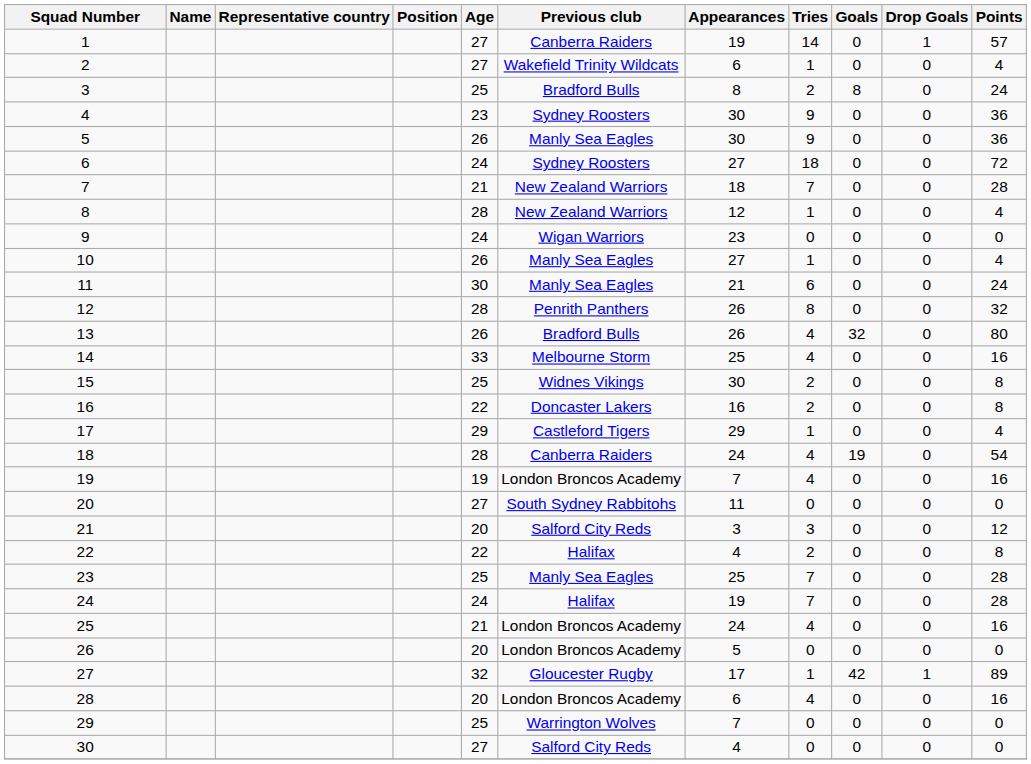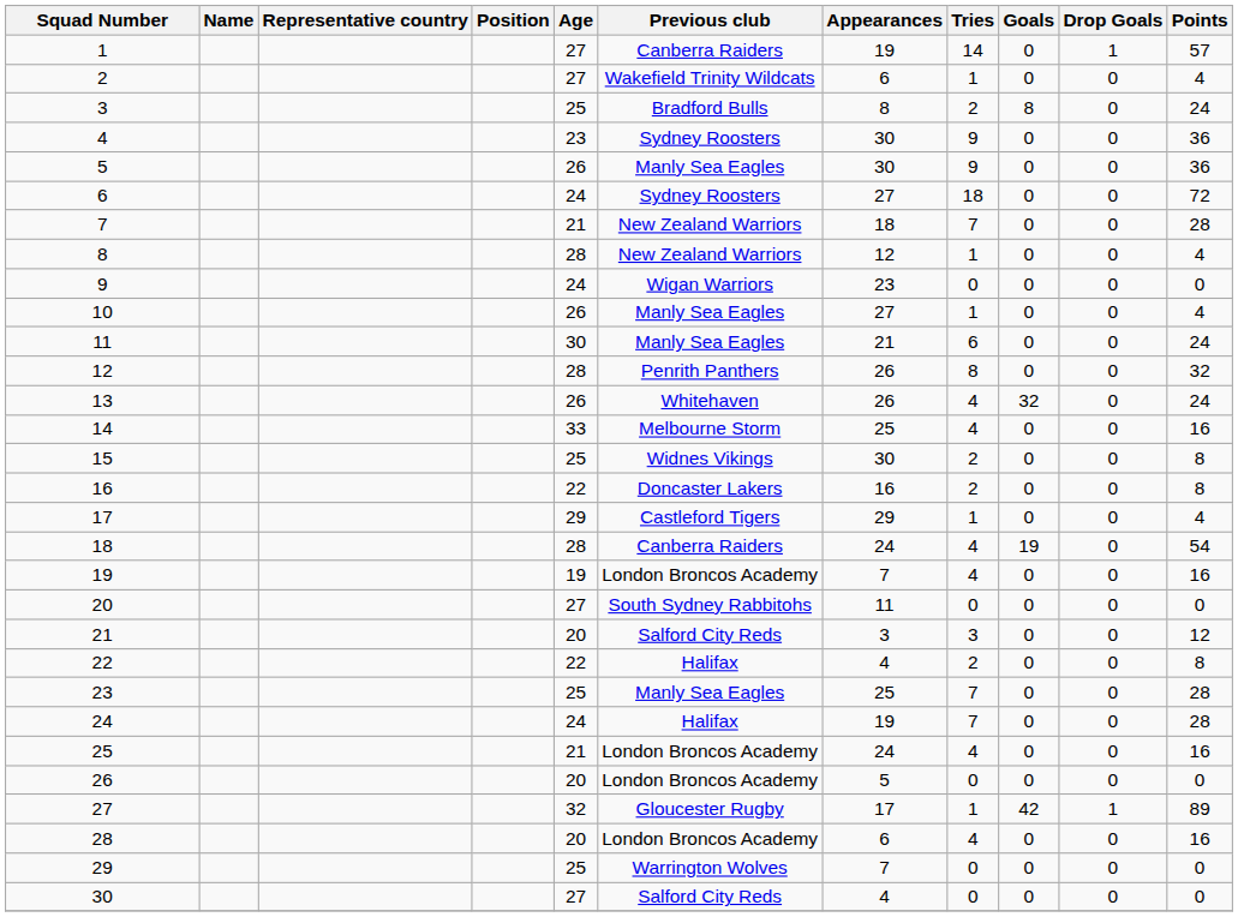 <table class="wikitable sortable" style="text-align: center; font-size:90%">
 <tr>
 <th style="width:10em">Squad Number</th>
 <th>Name</th>
 <th>Representative country</th>
 <th>Position</th>
 <th>Age</th>
 <th>Previous club</th>
 <th>Appearances</th>
 <th>Tries</th>
 <th>Goals</th>
 <th>Drop Goals</th>
 <th>Points</th>
 </tr>
 <tr>
 <td>1</td>
 <td></td>
 <td></td>
 <td></td>
 <td>27</td>
 <td> <a href='#'>Canberra Raiders</a></td>
 <td>19</td>
 <td>14</td>
 <td>0</td>
 <td>1</td>
 <td>57</td>
 </tr>
 <tr>
 <td>2</td>
 <td></td>
 <td></td>
 <td></td>
 <td>27</td>
 <td> <a href='#'>Wakefield Trinity Wildcats</a></td>
 <td>6</td>
 <td>1</td>
 <td>0</td>
 <td>0</td>
 <td>4</td>
 </tr>
 <tr>
 <td>3</td>
 <td></td>
 <td></td>
 <td></td>
 <td>25</td>
 <td> <a href='#'>Bradford Bulls</a></td>
 <td>8</td>
 <td>2</td>
 <td>8</td>
 <td>0</td>
 <td>24</td>
 </tr>
 <tr>
 <td>4</td>
 <td></td>
 <td></td>
 <td></td>
 <td>23</td>
 <td> <a href='#'>Sydney Roosters</a></td>
 <td>30</td>
 <td>9</td>
 <td>0</td>
 <td>0</td>
 <td>36</td>
 </tr>
 <tr>
 <td>5</td>
 <td></td>
 <td></td>
 <td></td>
 <td>26</td>
 <td> <a href='#'>Manly Sea Eagles</a></td>
 <td>30</td>
 <td>9</td>
 <td>0</td>
 <td>0</td>
 <td>36</td>
 </tr>
 <tr>
 <td>6</td>
 <td></td>
 <td></td>
 <td></td>
 <td>24</td>
 <td> <a href='#'>Sydney Roosters</a></td>
 <td>27</td>
 <td>18</td>
 <td>0</td>
 <td>0</td>
 <td>72</td>
 </tr>
 <tr>
 <td>7</td>
 <td></td>
 <td></td>
 <td></td>
 <td>21</td>
 <td> <a href='#'>New Zealand Warriors</a></td>
 <td>18</td>
 <td>7</td>
 <td>0</td>
 <td>0</td>
 <td>28</td>
 </tr>
 <tr>
 <td>8</td>
 <td></td>
 <td></td>
 <td></td>
 <td>28</td>
 <td> <a href='#'>New Zealand Warriors</a></td>
 <td>12</td>
 <td>1</td>
 <td>0</td>
 <td>0</td>
 <td>4</td>
 </tr>
 <tr>
 <td>9</td>
 <td></td>
 <td></td>
 <td></td>
 <td>24</td>
 <td> <a href='#'>Wigan Warriors</a></td>
 <td>23</td>
 <td>0</td>
 <td>0</td>
 <td>0</td>
 <td>0</td>
 </tr>
 <tr>
 <td>10</td>
 <td></td>
 <td></td>
 <td></td>
 <td>26</td>
 <td> <a href='#'>Manly Sea Eagles</a></td>
 <td>27</td>
 <td>1</td>
 <td>0</td>
 <td>0</td>
 <td>4</td>
 </tr>
 <tr>
 <td>11</td>
 <td></td>
 <td></td>
 <td></td>
 <td>30</td>
 <td> <a href='#'>Manly Sea Eagles</a></td>
 <td>21</td>
 <td>6</td>
 <td>0</td>
 <td>0</td>
 <td>24</td>
 </tr>
 <tr>
 <td>12</td>
 <td></td>
 <td></td>
 <td></td>
 <td>28</td>
 <td> <a href='#'>Penrith Panthers</a></td>
 <td>26</td>
 <td>8</td>
 <td>0</td>
 <td>0</td>
 <td>32</td>
 </tr>
 <tr>
 <td>13</td>
 <td></td>
 <td></td>
 <td></td>
 <td>26</td>
-<td> <a href='#'>Bradford Bulls</a></td>
+<td> <a href='#'>Whitehaven</a></td>
 <td>26</td>
 <td>4</td>
 <td>32</td>
 <td>0</td>
-<td>80</td>
+<td>24</td>
 </tr>
 <tr>
 <td>14</td>
 <td></td>
 <td></td>
 <td></td>
 <td>33</td>
 <td> <a href='#'>Melbourne Storm</a></td>
 <td>25</td>
 <td>4</td>
 <td>0</td>
 <td>0</td>
 <td>16</td>
 </tr>
 <tr>
 <td>15</td>
 <td></td>
 <td></td>
 <td></td>
 <td>25</td>
 <td> <a href='#'>Widnes Vikings</a></td>
 <td>30</td>
 <td>2</td>
 <td>0</td>
 <td>0</td>
 <td>8</td>
 </tr>
 <tr>
 <td>16</td>
 <td></td>
 <td></td>
 <td></td>
 <td>22</td>
 <td> <a href='#'>Doncaster Lakers</a></td>
 <td>16</td>
 <td>2</td>
 <td>0</td>
 <td>0</td>
 <td>8</td>
 </tr>
 <tr>
 <td>17</td>
 <td></td>
 <td></td>
 <td></td>
 <td>29</td>
 <td> <a href='#'>Castleford Tigers</a></td>
 <td>29</td>
 <td>1</td>
 <td>0</td>
 <td>0</td>
 <td>4</td>
 </tr>
 <tr>
 <td>18</td>
 <td></td>
 <td></td>
 <td></td>
 <td>28</td>
 <td> <a href='#'>Canberra Raiders</a></td>
 <td>24</td>
 <td>4</td>
 <td>19</td>
 <td>0</td>
 <td>54</td>
 </tr>
 <tr>
 <td>19</td>
 <td></td>
 <td></td>
 <td></td>
 <td>19</td>
 <td> London Broncos Academy</td>
 <td>7</td>
 <td>4</td>
 <td>0</td>
 <td>0</td>
 <td>16</td>
 </tr>
 <tr>
 <td>20</td>
 <td></td>
 <td></td>
 <td></td>
 <td>27</td>
 <td> <a href='#'>South Sydney Rabbitohs</a></td>
 <td>11</td>
 <td>0</td>
 <td>0</td>
 <td>0</td>
 <td>0</td>
 </tr>
 <tr>
 <td>21</td>
 <td></td>
 <td></td>
 <td></td>
 <td>20</td>
 <td> <a href='#'>Salford City Reds</a></td>
 <td>3</td>
 <td>3</td>
 <td>0</td>
 <td>0</td>
 <td>12</td>
 </tr>
 <tr>
 <td>22</td>
 <td></td>
 <td></td>
 <td></td>
 <td>22</td>
 <td> <a href='#'>Halifax</a></td>
 <td>4</td>
 <td>2</td>
 <td>0</td>
 <td>0</td>
 <td>8</td>
 </tr>
 <tr>
 <td>23</td>
 <td></td>
 <td></td>
 <td></td>
 <td>25</td>
 <td> <a href='#'>Manly Sea Eagles</a></td>
 <td>25</td>
 <td>7</td>
 <td>0</td>
 <td>0</td>
 <td>28</td>
 </tr>
 <tr>
 <td>24</td>
 <td></td>
 <td></td>
 <td></td>
 <td>24</td>
 <td> <a href='#'>Halifax</a></td>
 <td>19</td>
 <td>7</td>
 <td>0</td>
 <td>0</td>
 <td>28</td>
 </tr>
 <tr>
 <td>25</td>
 <td></td>
 <td></td>
 <td></td>
 <td>21</td>
 <td> London Broncos Academy</td>
 <td>24</td>
 <td>4</td>
 <td>0</td>
 <td>0</td>
 <td>16</td>
 </tr>
 <tr>
 <td>26</td>
 <td></td>
 <td></td>
 <td></td>
 <td>20</td>
 <td> London Broncos Academy</td>
 <td>5</td>
 <td>0</td>
 <td>0</td>
 <td>0</td>
 <td>0</td>
 </tr>
 <tr>
 <td>27</td>
 <td></td>
 <td></td>
 <td></td>
 <td>32</td>
 <td> <a href='#'>Gloucester Rugby</a></td>
 <td>17</td>
 <td>1</td>
 <td>42</td>
 <td>1</td>
 <td>89</td>
 </tr>
 <tr>
 <td>28</td>
 <td></td>
 <td></td>
 <td></td>
 <td>20</td>
 <td> London Broncos Academy</td>
 <td>6</td>
 <td>4</td>
 <td>0</td>
 <td>0</td>
 <td>16</td>
 </tr>
 <tr>
 <td>29</td>
 <td></td>
 <td></td>
 <td></td>
 <td>25</td>
 <td> <a href='#'>Warrington Wolves</a></td>
 <td>7</td>
 <td>0</td>
 <td>0</td>
 <td>0</td>
 <td>0</td>
 </tr>
 <tr>
 <td>30</td>
 <td></td>
 <td></td>
 <td></td>
 <td>27</td>
 <td> <a href='#'>Salford City Reds</a></td>
 <td>4</td>
 <td>0</td>
 <td>0</td>
 <td>0</td>
 <td>0</td>
 </tr>
 <tr>
 </tr>
 </table>
